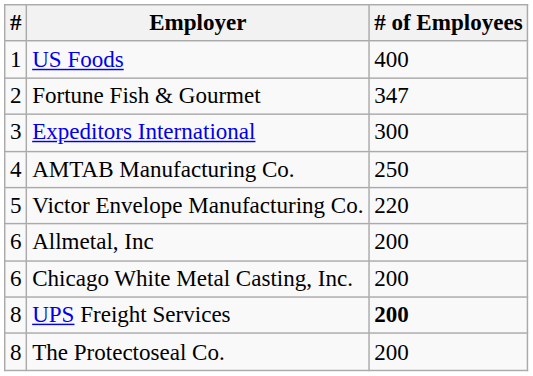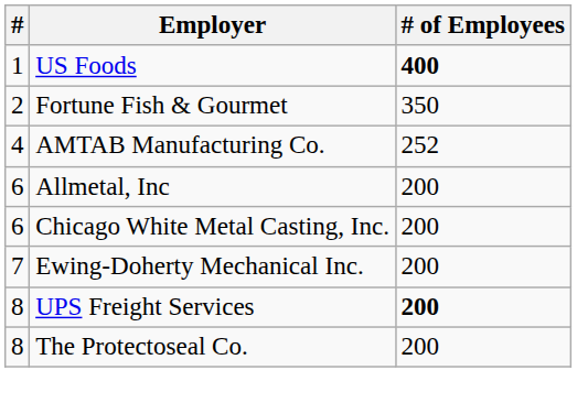 <table class="wikitable" border="1">
 <tr>
 <th>#</th>
 <th>Employer</th>
 <th># of Employees</th>
 </tr>
 <tr>
 <td>1</td>
 <td><a href='#'>US Foods</a></td>
-<td>400</td>
+<td><strong>400</strong></td>
 </tr>
 <tr>
 <td>2</td>
 <td>Fortune Fish & Gourmet</td>
-<td>347</td>
-</tr>
-<tr>
-<td>3</td>
-<td><a href='#'>Expeditors International</a></td>
-<td>300</td>
+<td>350</td>
 </tr>
 <tr>
 <td>4</td>
 <td>AMTAB Manufacturing Co.</td>
-<td>250</td>
-</tr>
-<tr>
-<td>5</td>
-<td>Victor Envelope Manufacturing Co.</td>
-<td>220</td>
+<td>252</td>
 </tr>
 <tr>
 <td>6</td>
 <td>Allmetal, Inc</td>
 <td>200</td>
 </tr>
 <tr>
 <td>6</td>
 <td>Chicago White Metal Casting, Inc.</td>
+<td>200</td>
+</tr>
+<tr>
+<td>7</td>
+<td>Ewing-Doherty Mechanical Inc.</td>
 <td>200</td>
 </tr>
 <tr>
 <td>8</td>
 <td><a href='#'>UPS</a> Freight Services</td>
 <td><strong>200</strong></td>
 </tr>
 <tr>
 <td>8</td>
 <td>The Protectoseal Co.</td>
 <td>200</td>
 </tr>
 </table>
